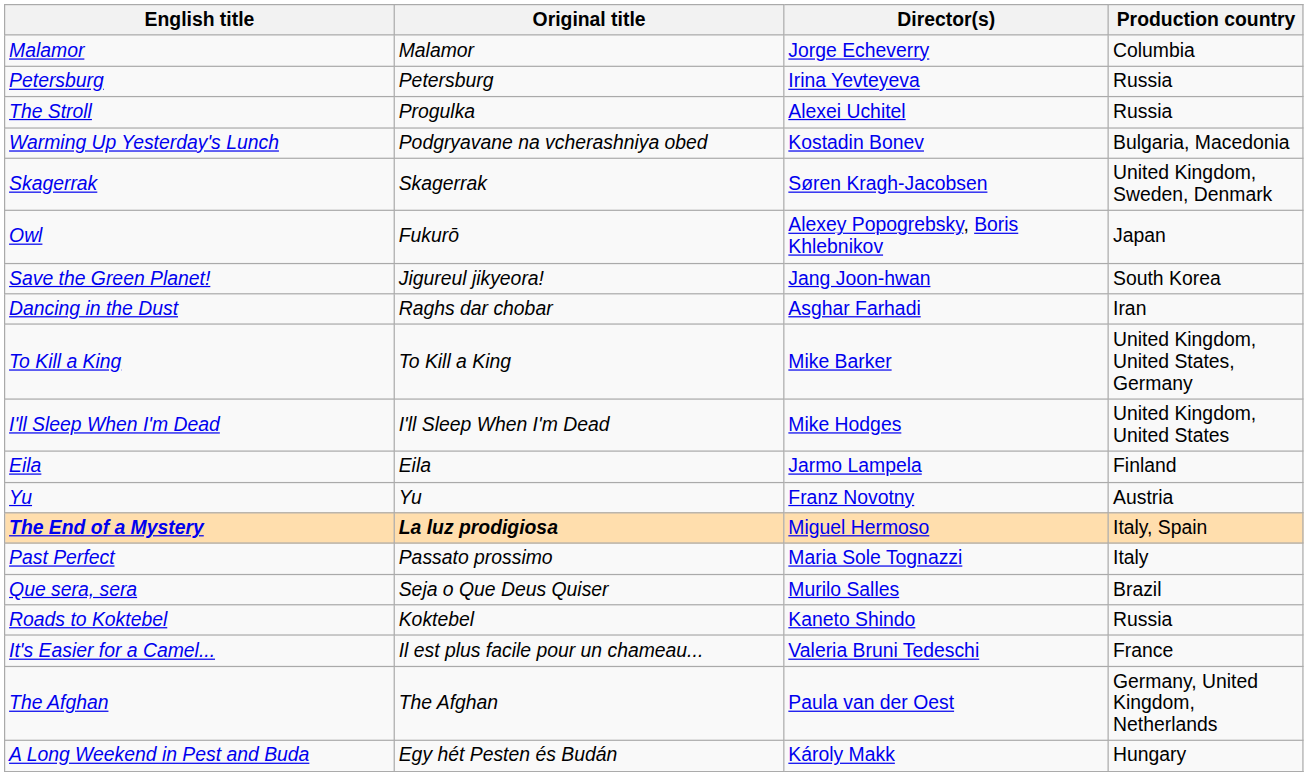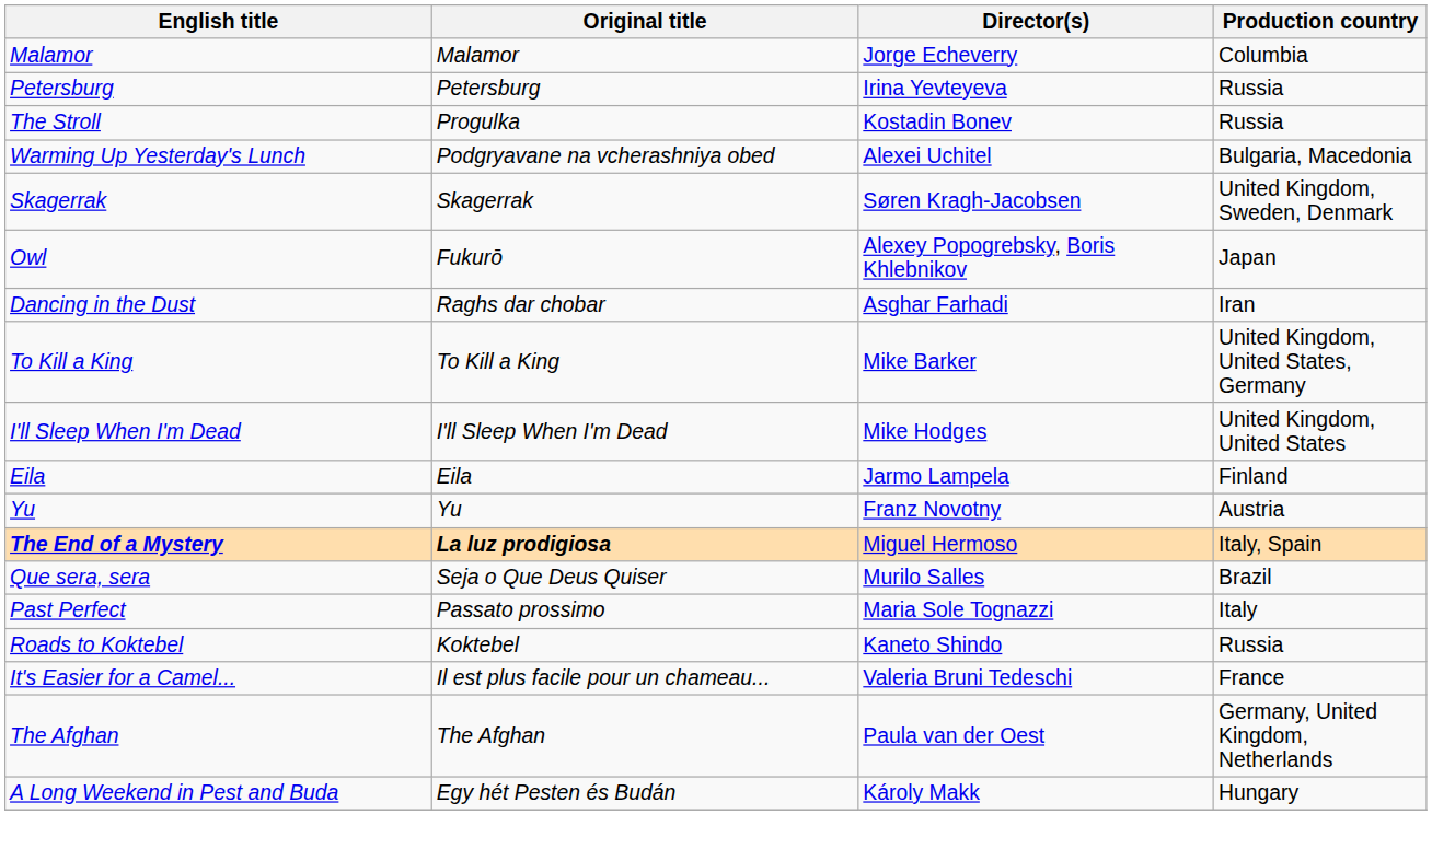 <table class="sortable wikitable" width="85%" cellpadding="5">
 <tr>
 <th width="30%">English title</th>
 <th width="30%">Original title</th>
 <th width="25%">Director(s)</th>
 <th width="15%">Production country</th>
 </tr>
 <tr>
 <td><em><a href='#'>Malamor</a></em></td>
 <td><em>Malamor</em></td>
 <td><a href='#'>Jorge Echeverry</a></td>
 <td>Columbia</td>
 </tr>
 <tr>
 <td><em><a href='#'>Petersburg</a></em></td>
 <td><em>Petersburg</em></td>
 <td><a href='#'>Irina Yevteyeva</a></td>
 <td>Russia</td>
 </tr>
 <tr>
 <td><em><a href='#'>The Stroll</a></em></td>
 <td><em>Progulka</em></td>
-<td><a href='#'>Alexei Uchitel</a></td>
+<td><a href='#'>Kostadin Bonev</a></td>
 <td>Russia</td>
 </tr>
 <tr>
 <td><em><a href='#'>Warming Up Yesterday's Lunch</a></em></td>
 <td><em>Podgryavane na vcherashniya obed</em></td>
-<td><a href='#'>Kostadin Bonev</a></td>
+<td><a href='#'>Alexei Uchitel</a></td>
 <td>Bulgaria, Macedonia</td>
 </tr>
 <tr>
 <td><em><a href='#'>Skagerrak</a></em></td>
 <td><em>Skagerrak</em></td>
 <td><a href='#'>Søren Kragh-Jacobsen</a></td>
 <td>United Kingdom, Sweden, Denmark</td>
 </tr>
 <tr>
 <td><em><a href='#'>Owl</a></em></td>
 <td><em>Fukurō</em></td>
 <td><a href='#'>Alexey Popogrebsky</a>, <a href='#'>Boris Khlebnikov</a></td>
 <td>Japan</td>
-</tr>
-<tr>
-<td><em><a href='#'>Save the Green Planet!</a></em></td>
-<td><em>Jigureul jikyeora!</em></td>
-<td><a href='#'>Jang Joon-hwan</a></td>
-<td>South Korea</td>
 </tr>
 <tr>
 <td><em><a href='#'>Dancing in the Dust</a></em></td>
 <td><em>Raghs dar chobar</em></td>
 <td><a href='#'>Asghar Farhadi</a></td>
 <td>Iran</td>
 </tr>
 <tr>
 <td><em><a href='#'>To Kill a King</a></em></td>
 <td><em>To Kill a King</em></td>
 <td><a href='#'>Mike Barker</a></td>
 <td>United Kingdom, United States, Germany</td>
 </tr>
 <tr>
 <td><em><a href='#'>I'll Sleep When I'm Dead</a></em></td>
 <td><em>I'll Sleep When I'm Dead</em></td>
 <td><a href='#'>Mike Hodges</a></td>
 <td>United Kingdom, United States</td>
 </tr>
 <tr>
 <td><em><a href='#'>Eila</a></em></td>
 <td><em>Eila</em></td>
 <td><a href='#'>Jarmo Lampela</a></td>
 <td>Finland</td>
 </tr>
 <tr>
 <td><em><a href='#'>Yu</a></em></td>
 <td><em>Yu</em></td>
 <td><a href='#'>Franz Novotny</a></td>
 <td>Austria</td>
 </tr>
 <tr style="background:#FFDEAD;">
 <td><strong><em><a href='#'>The End of a Mystery</a></em></strong></td>
 <td><strong><em>La luz prodigiosa</em></strong></td>
 <td><a href='#'>Miguel Hermoso</a></td>
 <td>Italy, Spain</td>
 </tr>
 <tr>
+<td><em><a href='#'>Que sera, sera</a></em></td>
+<td><em>Seja o Que Deus Quiser</em></td>
+<td><a href='#'>Murilo Salles</a></td>
+<td>Brazil</td>
+</tr>
+<tr>
 <td><em><a href='#'>Past Perfect</a></em></td>
 <td><em>Passato prossimo</em></td>
 <td><a href='#'>Maria Sole Tognazzi</a></td>
 <td>Italy</td>
-</tr>
-<tr>
-<td><em><a href='#'>Que sera, sera</a></em></td>
-<td><em>Seja o Que Deus Quiser</em></td>
-<td><a href='#'>Murilo Salles</a></td>
-<td>Brazil</td>
 </tr>
 <tr>
 <td><em><a href='#'>Roads to Koktebel</a></em></td>
 <td><em>Koktebel</em></td>
 <td><a href='#'>Kaneto Shindo</a></td>
 <td>Russia</td>
 </tr>
 <tr>
 <td><em><a href='#'>It's Easier for a Camel...</a></em></td>
 <td><em>Il est plus facile pour un chameau...</em></td>
 <td><a href='#'>Valeria Bruni Tedeschi</a></td>
 <td>France</td>
 </tr>
 <tr>
 <td><em><a href='#'>The Afghan</a></em></td>
 <td><em>The Afghan</em></td>
 <td><a href='#'>Paula van der Oest</a></td>
 <td>Germany, United Kingdom, Netherlands</td>
 </tr>
 <tr>
 <td><em><a href='#'>A Long Weekend in Pest and Buda</a></em></td>
 <td><em>Egy hét Pesten és Budán</em></td>
 <td><a href='#'>Károly Makk</a></td>
 <td>Hungary</td>
 </tr>
 <tr>
 </tr>
 </table>
